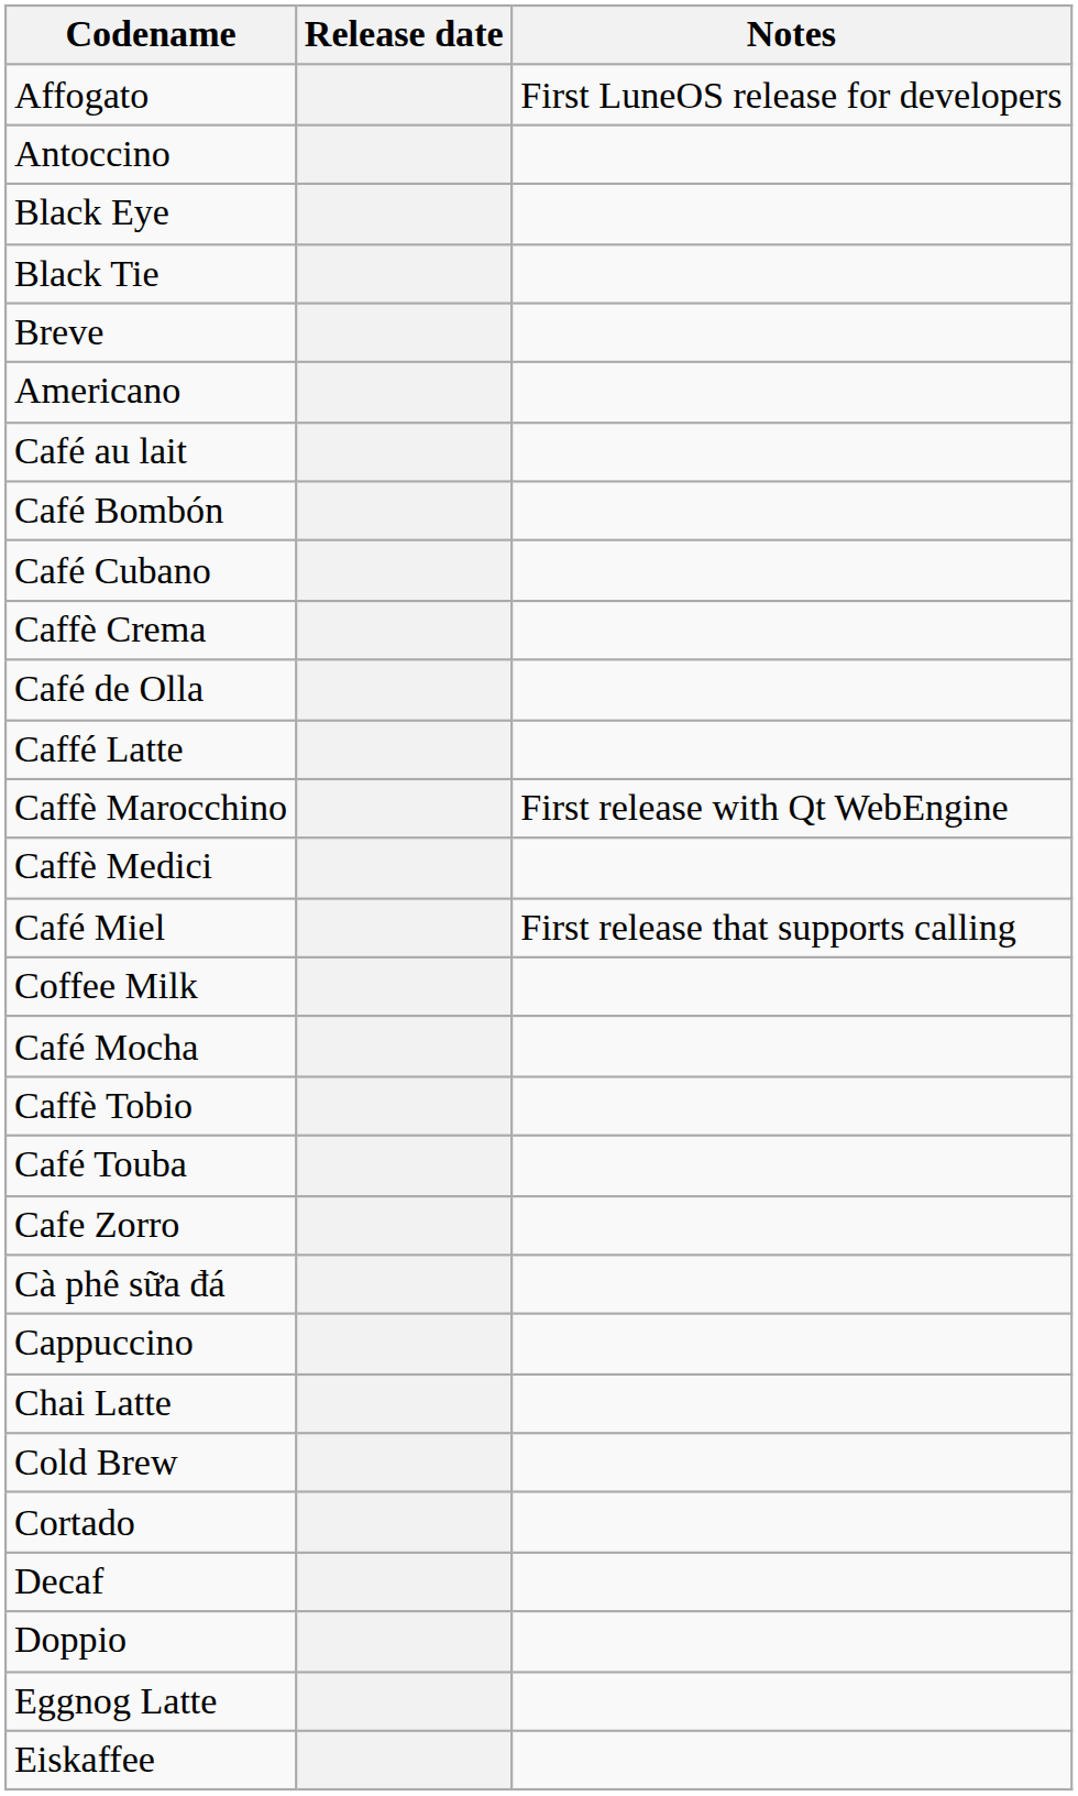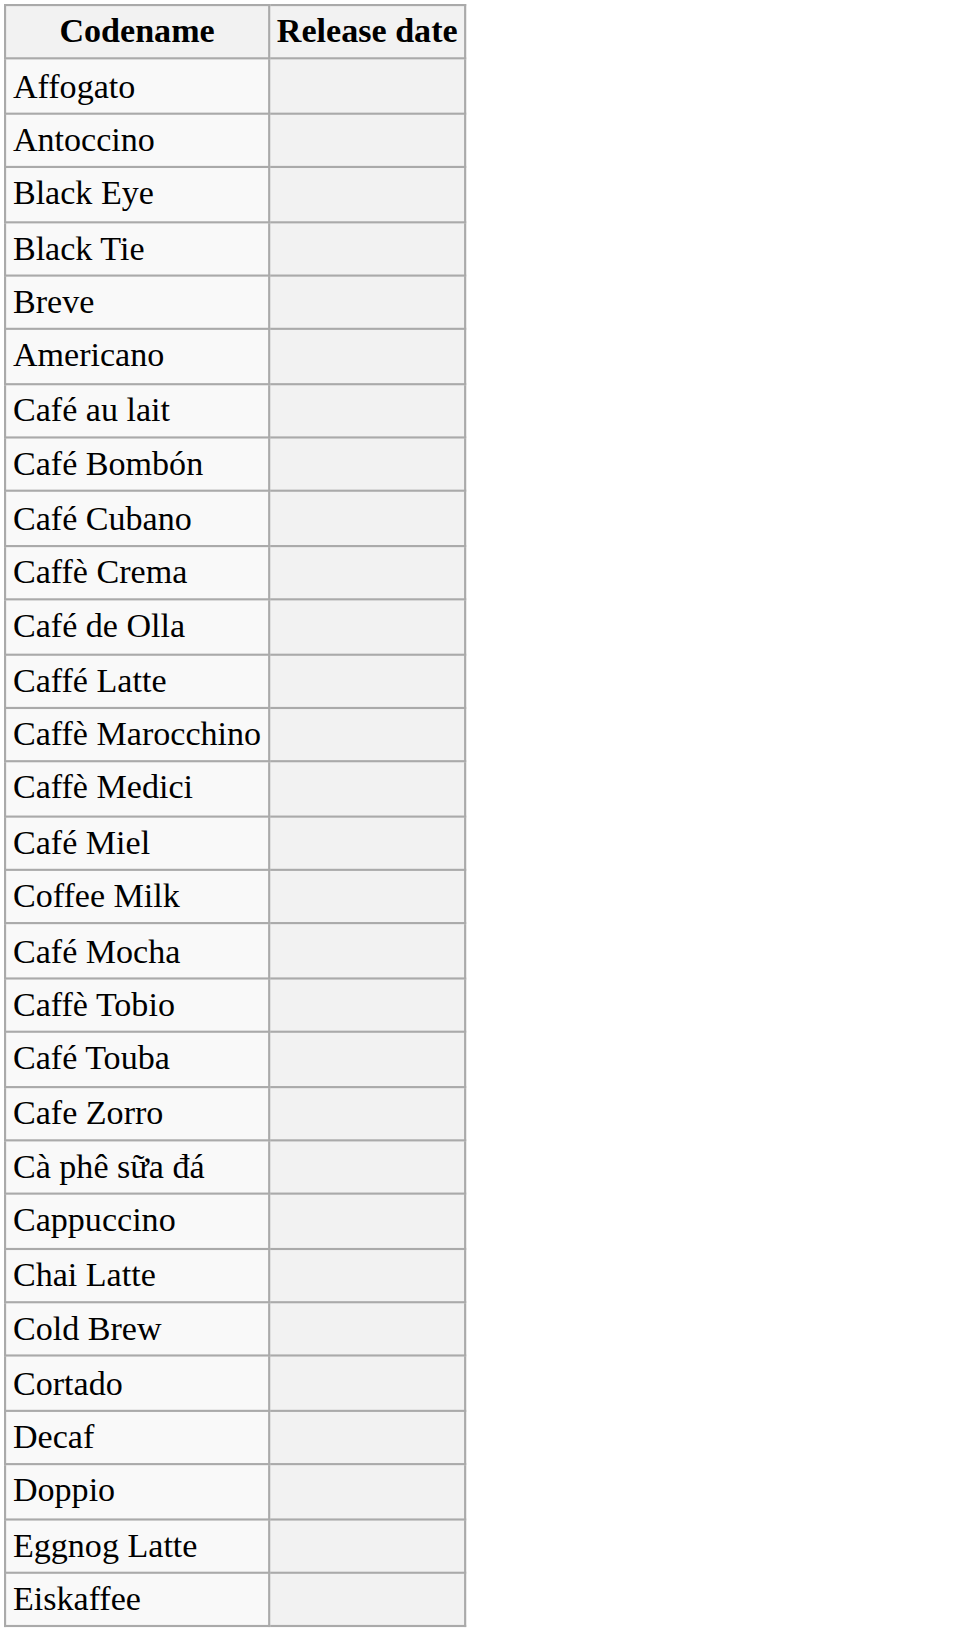 <table class="wikitable">
 <tr>
 <th>Codename</th>
 <th>Release date</th>
-<th>Notes</th>
 </tr>
 <tr>
 <td>Affogato</td>
 <th style="white-space: nowrap"></th>
-<td>First LuneOS release for developers</td>
 </tr>
 <tr>
 <td>Antoccino</td>
 <th style="white-space: nowrap"></th>
-<td></td>
 </tr>
 <tr>
 <td>Black Eye</td>
 <th style="white-space: nowrap"></th>
-<td></td>
 </tr>
 <tr>
 <td>Black Tie</td>
 <th style="white-space: nowrap"></th>
-<td></td>
 </tr>
 <tr>
 <td>Breve</td>
 <th style="white-space: nowrap"></th>
-<td></td>
 </tr>
 <tr>
 <td>Americano</td>
 <th style="white-space: nowrap"></th>
-<td></td>
 </tr>
 <tr>
 <td>Café au lait</td>
 <th style="white-space: nowrap"></th>
-<td></td>
 </tr>
 <tr>
 <td>Café Bombón</td>
 <th style="white-space: nowrap"></th>
-<td></td>
 </tr>
 <tr>
 <td>Café Cubano</td>
 <th style="white-space: nowrap"></th>
-<td></td>
 </tr>
 <tr>
 <td>Caffè Crema</td>
 <th style="white-space: nowrap"></th>
-<td></td>
 </tr>
 <tr>
 <td>Café de Olla</td>
 <th style="white-space: nowrap"></th>
-<td></td>
 </tr>
 <tr>
 <td>Caffé Latte</td>
 <th style="white-space: nowrap"></th>
-<td></td>
 </tr>
 <tr>
 <td>Caffè Marocchino</td>
 <th style="white-space: nowrap"></th>
-<td>First release with Qt WebEngine</td>
 </tr>
 <tr>
 <td>Caffè Medici</td>
 <th style="white-space: nowrap"></th>
-<td></td>
 </tr>
 <tr>
 <td>Café Miel</td>
 <th style="white-space: nowrap"></th>
-<td>First release that supports calling</td>
 </tr>
 <tr>
 <td>Coffee Milk</td>
 <th style="white-space: nowrap"></th>
-<td></td>
 </tr>
 <tr>
 <td>Café Mocha</td>
 <th style="white-space: nowrap"></th>
-<td></td>
 </tr>
 <tr>
 <td>Caffè Tobio</td>
 <th style="white-space: nowrap"></th>
-<td></td>
 </tr>
 <tr>
 <td>Café Touba</td>
 <th style="white-space: nowrap"></th>
-<td></td>
 </tr>
 <tr>
 <td>Cafe Zorro</td>
 <th style="white-space: nowrap"></th>
-<td></td>
 </tr>
 <tr>
 <td>Cà phê sữa đá</td>
 <th style="white-space: nowrap"></th>
-<td></td>
 </tr>
 <tr>
 <td>Cappuccino</td>
 <th style="white-space: nowrap"></th>
-<td></td>
 </tr>
 <tr>
 <td>Chai Latte</td>
 <th style="white-space: nowrap"></th>
-<td></td>
 </tr>
 <tr>
 <td>Cold Brew</td>
 <th style="white-space: nowrap"></th>
-<td></td>
 </tr>
 <tr>
 <td>Cortado</td>
 <th style="white-space: nowrap"></th>
-<td></td>
 </tr>
 <tr>
 <td>Decaf</td>
 <th style="white-space: nowrap"></th>
-<td></td>
 </tr>
 <tr>
 <td>Doppio</td>
 <th style="white-space: nowrap"></th>
-<td></td>
 </tr>
 <tr>
 <td>Eggnog Latte</td>
 <th style="white-space: nowrap"></th>
-<td></td>
 </tr>
 <tr>
 <td>Eiskaffee</td>
 <th style="white-space: nowrap"></th>
-<td></td>
 </tr>
 </table>
